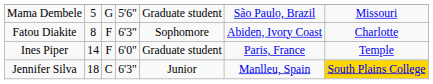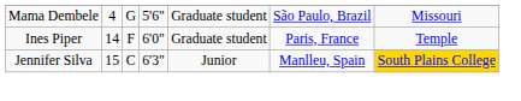 <table class="wikitable sortable" style="text-align: center">
 <tr align=center>
 </tr>
 <tr>
 <td>Mama Dembele</td>
-<td>5</td>
+<td>4</td>
 <td>G</td>
 <td>5'6"</td>
 <td>Graduate student</td>
 <td><a href='#'>São Paulo, Brazil</a></td>
 <td><a href='#'>Missouri</a></td>
-</tr>
-<tr>
-<td>Fatou Diakite</td>
-<td>8</td>
-<td>F</td>
-<td>6'3"</td>
-<td>Sophomore</td>
-<td><a href='#'>Abiden, Ivory Coast</a></td>
-<td><a href='#'>Charlotte</a></td>
 </tr>
 <tr>
 <td>Ines Piper</td>
 <td>14</td>
 <td>F</td>
 <td>6'0"</td>
 <td>Graduate student</td>
 <td><a href='#'>Paris, France</a></td>
 <td><a href='#'>Temple</a></td>
 </tr>
 <tr>
 <td>Jennifer Silva</td>
-<td>18</td>
+<td>15</td>
 <td>C</td>
 <td>6'3"</td>
 <td>Junior</td>
 <td><a href='#'>Manlleu, Spain</a></td>
 <td style="background: gold;"><a href='#'>South Plains College</a></td>
 </tr>
 </table>
